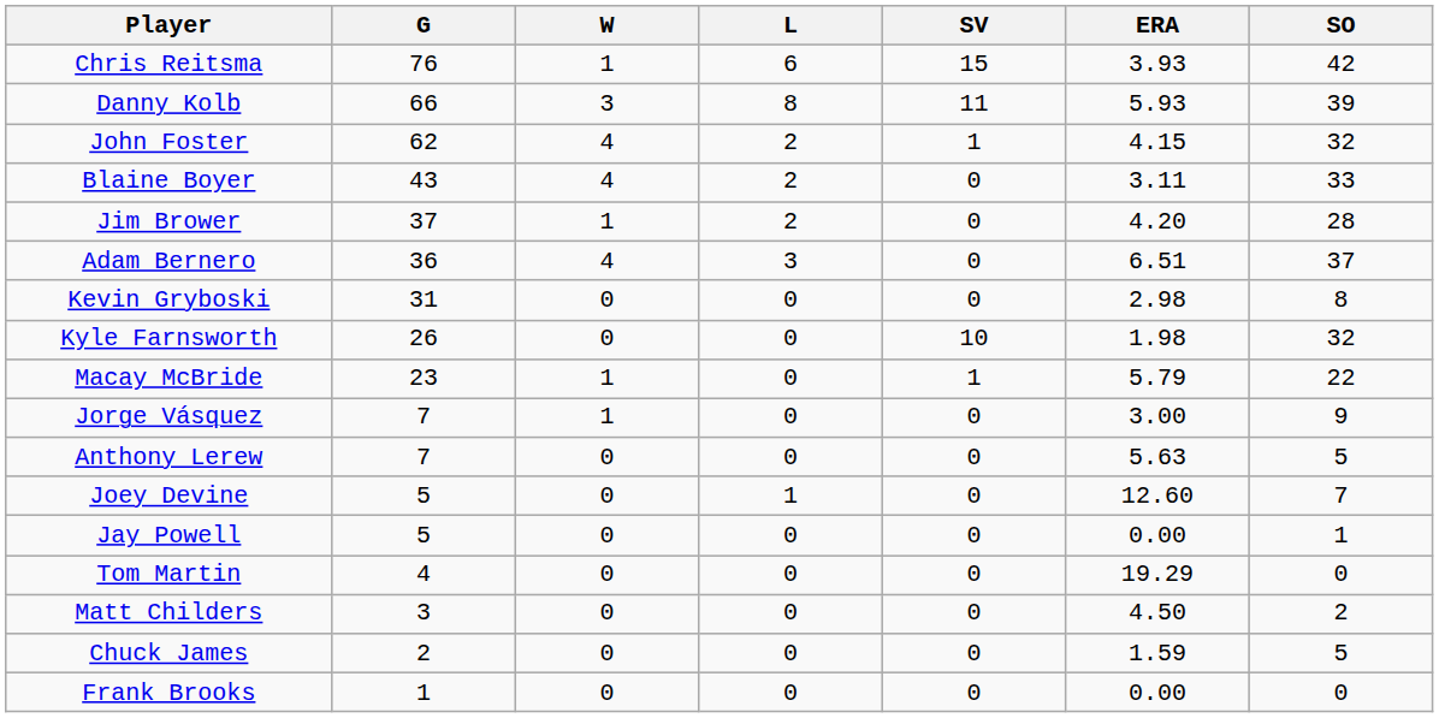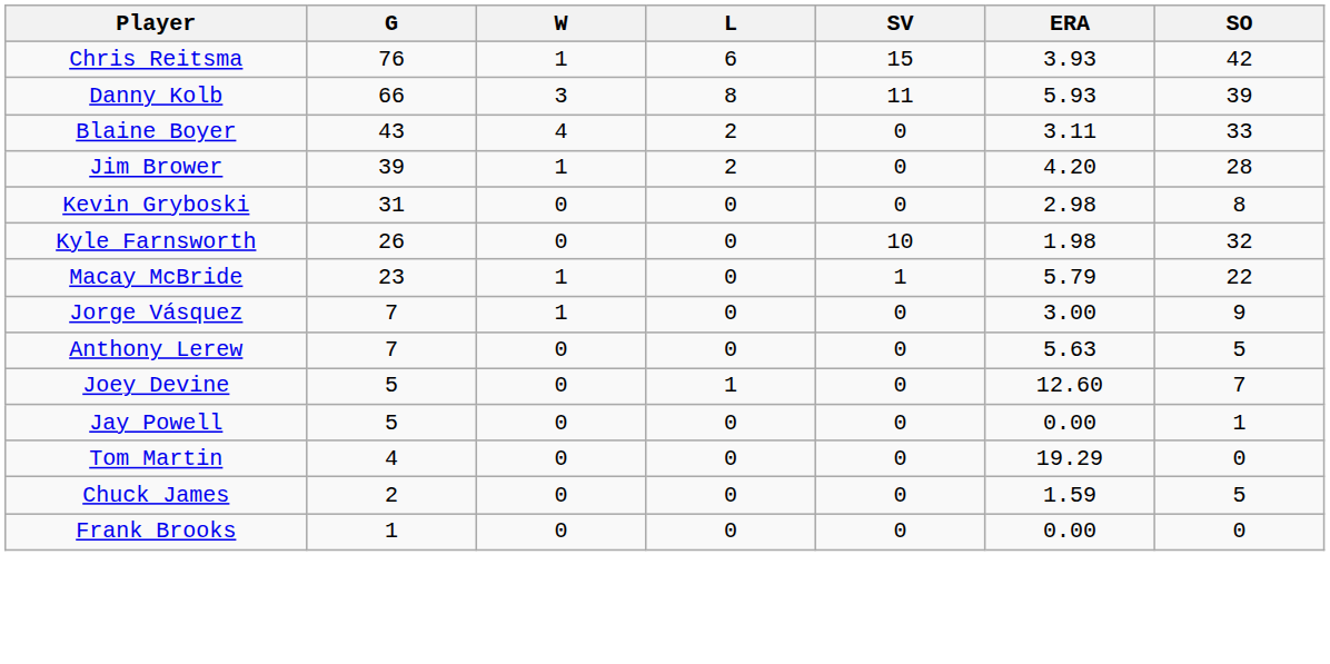 <table class="wikitable sortable">
 <tr>
 <th bgcolor="#DDDDFF" width="16%">Player</th>
 <th bgcolor="#DDDDFF" width="9%">G</th>
 <th bgcolor="#DDDDFF" width="9%">W</th>
 <th bgcolor="#DDDDFF" width="9%">L</th>
 <th bgcolor="#DDDDFF" width="9%">SV</th>
 <th bgcolor="#DDDDFF" width="9%">ERA</th>
 <th bgcolor="#DDDDFF" width="9%">SO</th>
 </tr>
 <tr align=center>
 <td><a href='#'>Chris Reitsma</a></td>
 <td>76</td>
 <td>1</td>
 <td>6</td>
 <td>15</td>
 <td>3.93</td>
 <td>42</td>
 </tr>
 <tr align=center>
 <td><a href='#'>Danny Kolb</a></td>
 <td>66</td>
 <td>3</td>
 <td>8</td>
 <td>11</td>
 <td>5.93</td>
 <td>39</td>
 </tr>
 <tr align=center>
-<td><a href='#'>John Foster</a></td>
-<td>62</td>
-<td>4</td>
-<td>2</td>
-<td>1</td>
-<td>4.15</td>
-<td>32</td>
-</tr>
-<tr align=center>
 <td><a href='#'>Blaine Boyer</a></td>
 <td>43</td>
 <td>4</td>
 <td>2</td>
 <td>0</td>
 <td>3.11</td>
 <td>33</td>
 </tr>
 <tr align=center>
 <td><a href='#'>Jim Brower</a></td>
-<td>37</td>
+<td>39</td>
 <td>1</td>
 <td>2</td>
 <td>0</td>
 <td>4.20</td>
 <td>28</td>
-</tr>
-<tr align=center>
-<td><a href='#'>Adam Bernero</a></td>
-<td>36</td>
-<td>4</td>
-<td>3</td>
-<td>0</td>
-<td>6.51</td>
-<td>37</td>
 </tr>
 <tr align=center>
 <td><a href='#'>Kevin Gryboski</a></td>
 <td>31</td>
 <td>0</td>
 <td>0</td>
 <td>0</td>
 <td>2.98</td>
 <td>8</td>
 </tr>
 <tr align=center>
 <td><a href='#'>Kyle Farnsworth</a></td>
 <td>26</td>
 <td>0</td>
 <td>0</td>
 <td>10</td>
 <td>1.98</td>
 <td>32</td>
 </tr>
 <tr align=center>
 <td><a href='#'>Macay McBride</a></td>
 <td>23</td>
 <td>1</td>
 <td>0</td>
 <td>1</td>
 <td>5.79</td>
 <td>22</td>
 </tr>
 <tr align=center>
 <td><a href='#'>Jorge Vásquez</a></td>
 <td>7</td>
 <td>1</td>
 <td>0</td>
 <td>0</td>
 <td>3.00</td>
 <td>9</td>
 </tr>
 <tr align=center>
 <td><a href='#'>Anthony Lerew</a></td>
 <td>7</td>
 <td>0</td>
 <td>0</td>
 <td>0</td>
 <td>5.63</td>
 <td>5</td>
 </tr>
 <tr align=center>
 <td><a href='#'>Joey Devine</a></td>
 <td>5</td>
 <td>0</td>
 <td>1</td>
 <td>0</td>
 <td>12.60</td>
 <td>7</td>
 </tr>
 <tr align=center>
 <td><a href='#'>Jay Powell</a></td>
 <td>5</td>
 <td>0</td>
 <td>0</td>
 <td>0</td>
 <td>0.00</td>
 <td>1</td>
 </tr>
 <tr align=center>
 <td><a href='#'>Tom Martin</a></td>
 <td>4</td>
 <td>0</td>
 <td>0</td>
 <td>0</td>
 <td>19.29</td>
 <td>0</td>
 </tr>
 <tr align=center>
-<td><a href='#'>Matt Childers</a></td>
-<td>3</td>
-<td>0</td>
-<td>0</td>
-<td>0</td>
-<td>4.50</td>
-<td>2</td>
-</tr>
-<tr align=center>
 <td><a href='#'>Chuck James</a></td>
 <td>2</td>
 <td>0</td>
 <td>0</td>
 <td>0</td>
 <td>1.59</td>
 <td>5</td>
 </tr>
 <tr align=center>
 <td><a href='#'>Frank Brooks</a></td>
 <td>1</td>
 <td>0</td>
 <td>0</td>
 <td>0</td>
 <td>0.00</td>
 <td>0</td>
 </tr>
 </table>
